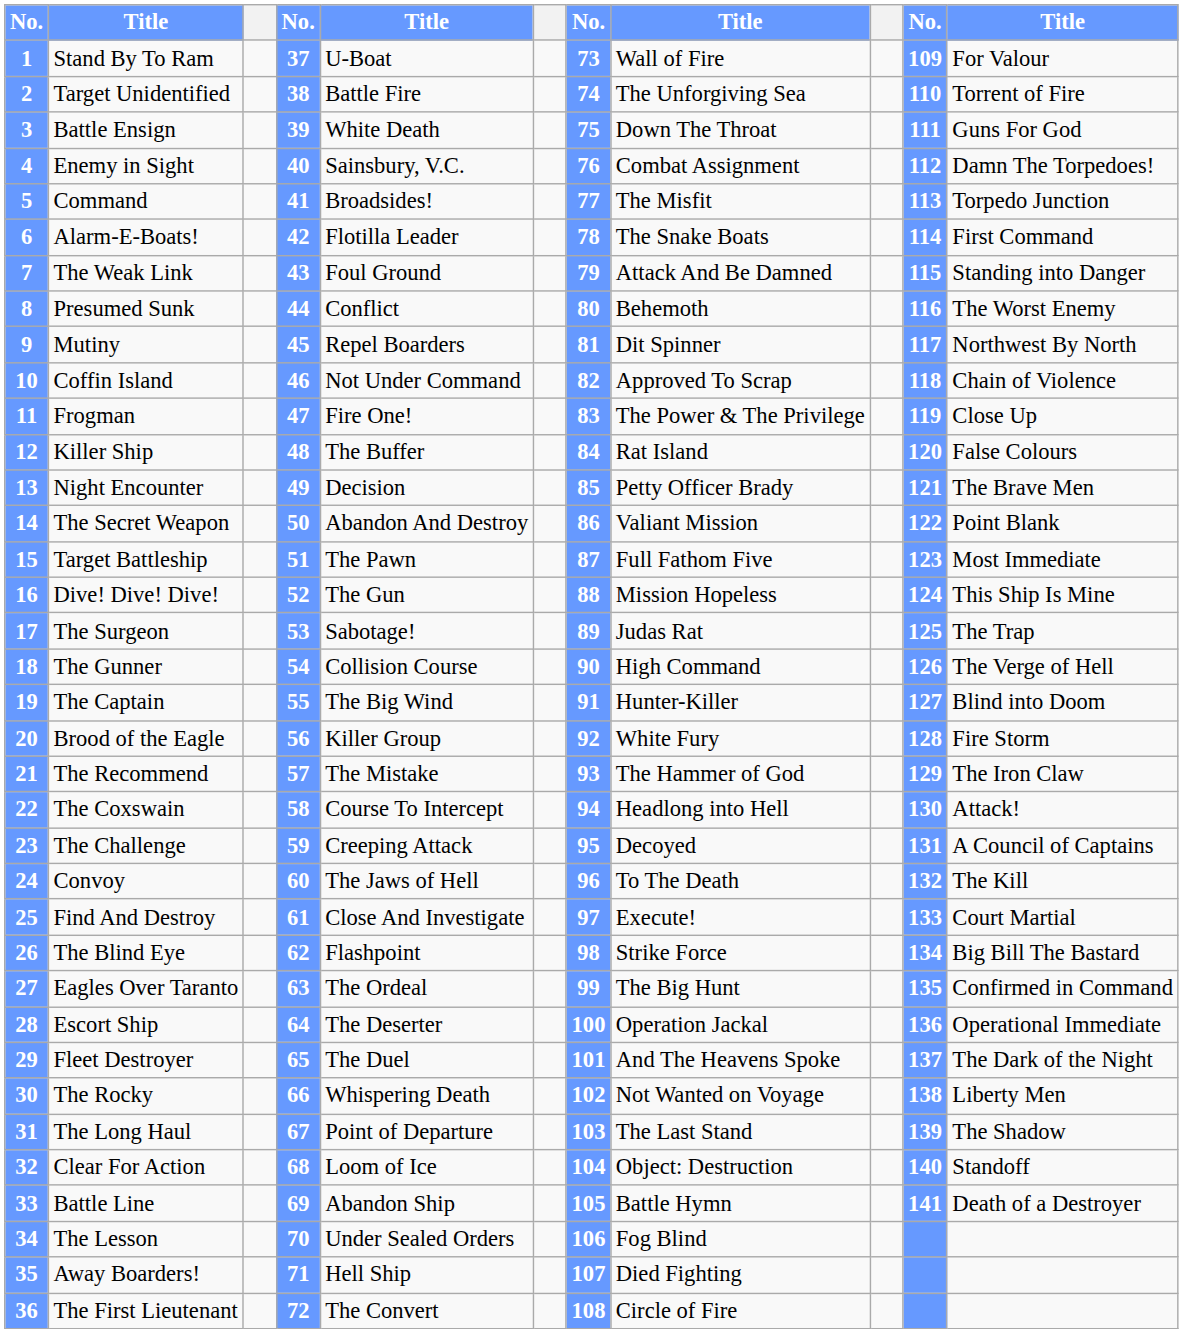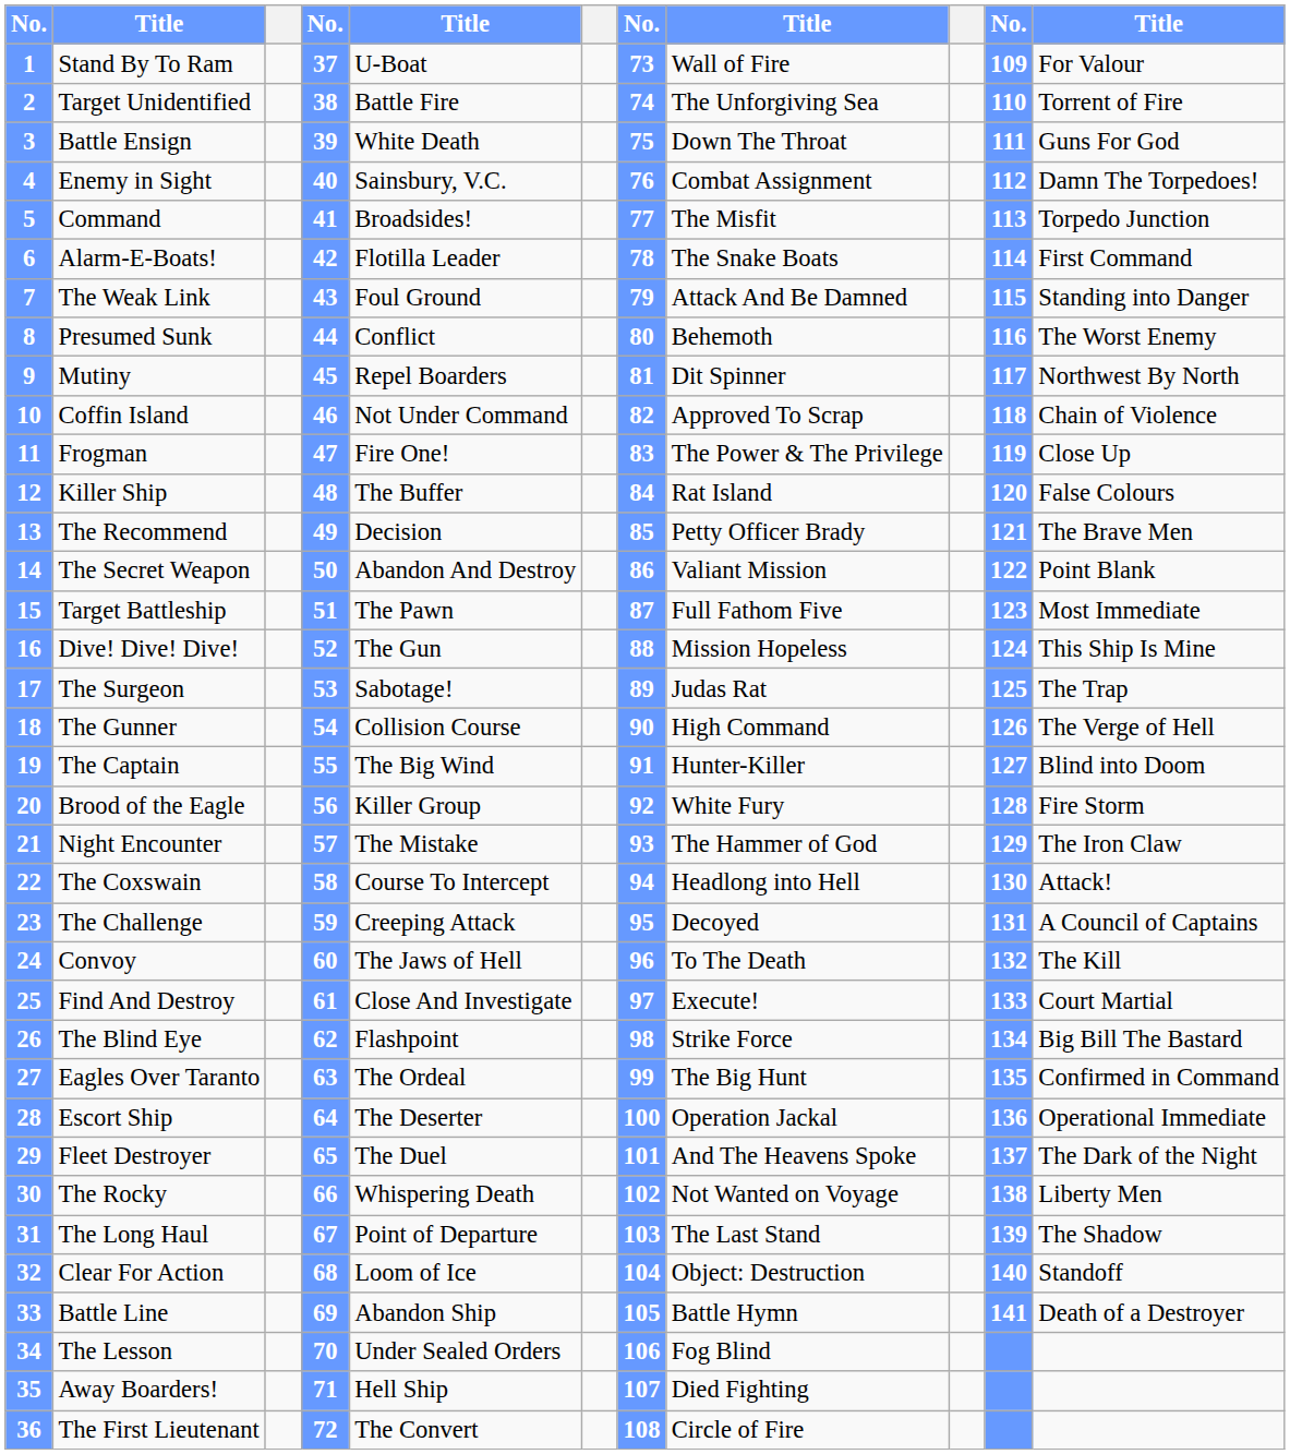 <table class="wikitable">
 <tr>
 <th style="background:#6699ff;color:white;">No.</th>
 <th style="background:#6699ff;color:white;">Title</th>
 <th>    </th>
 <th style="background:#6699ff;color:white;">No.</th>
 <th style="background:#6699ff;color:white;">Title</th>
 <th>    </th>
 <th style="background:#6699ff;color:white;">No.</th>
 <th style="background:#6699ff;color:white;">Title</th>
 <th>    </th>
 <th style="background:#6699ff;color:white;">No.</th>
 <th style="background:#6699ff;color:white;">Title</th>
 </tr>
 <tr>
 <th style="background:#6699ff;color:white;">1</th>
 <td>Stand By To Ram</td>
 <td></td>
 <th style="background:#6699ff;color:white;">37</th>
 <td>U-Boat</td>
 <td></td>
 <th style="background:#6699ff;color:white;">73</th>
 <td>Wall of Fire</td>
 <td></td>
 <th style="background:#6699ff;color:white;">109</th>
 <td>For Valour</td>
 </tr>
 <tr>
 <th style="background:#6699ff;color:white;">2</th>
 <td>Target Unidentified</td>
 <td></td>
 <th style="background:#6699ff;color:white;">38</th>
 <td>Battle Fire</td>
 <td></td>
 <th style="background:#6699ff;color:white;">74</th>
 <td>The Unforgiving Sea</td>
 <td></td>
 <th style="background:#6699ff;color:white;">110</th>
 <td>Torrent of Fire</td>
 </tr>
 <tr>
 <th style="background:#6699ff;color:white;">3</th>
 <td>Battle Ensign</td>
 <td></td>
 <th style="background:#6699ff;color:white;">39</th>
 <td>White Death</td>
 <td></td>
 <th style="background:#6699ff;color:white;">75</th>
 <td>Down The Throat</td>
 <td></td>
 <th style="background:#6699ff;color:white;">111</th>
 <td>Guns For God</td>
 </tr>
 <tr>
 <th style="background:#6699ff;color:white;">4</th>
 <td>Enemy in Sight</td>
 <td></td>
 <th style="background:#6699ff;color:white;">40</th>
 <td>Sainsbury, V.C.</td>
 <td></td>
 <th style="background:#6699ff;color:white;">76</th>
 <td>Combat Assignment</td>
 <td></td>
 <th style="background:#6699ff;color:white;">112</th>
 <td>Damn The Torpedoes!</td>
 </tr>
 <tr>
 <th style="background:#6699ff;color:white;">5</th>
 <td>Command</td>
 <td></td>
 <th style="background:#6699ff;color:white;">41</th>
 <td>Broadsides!</td>
 <td></td>
 <th style="background:#6699ff;color:white;">77</th>
 <td>The Misfit</td>
 <td></td>
 <th style="background:#6699ff;color:white;">113</th>
 <td>Torpedo Junction</td>
 </tr>
 <tr>
 <th style="background:#6699ff;color:white;">6</th>
 <td>Alarm-E-Boats!</td>
 <td></td>
 <th style="background:#6699ff;color:white;">42</th>
 <td>Flotilla Leader</td>
 <td></td>
 <th style="background:#6699ff;color:white;">78</th>
 <td>The Snake Boats</td>
 <td></td>
 <th style="background:#6699ff;color:white;">114</th>
 <td>First Command</td>
 </tr>
 <tr>
 <th style="background:#6699ff;color:white;">7</th>
 <td>The Weak Link</td>
 <td></td>
 <th style="background:#6699ff;color:white;">43</th>
 <td>Foul Ground</td>
 <td></td>
 <th style="background:#6699ff;color:white;">79</th>
 <td>Attack And Be Damned</td>
 <td></td>
 <th style="background:#6699ff;color:white;">115</th>
 <td>Standing into Danger</td>
 </tr>
 <tr>
 <th style="background:#6699ff;color:white;">8</th>
 <td>Presumed Sunk</td>
 <td></td>
 <th style="background:#6699ff;color:white;">44</th>
 <td>Conflict</td>
 <td></td>
 <th style="background:#6699ff;color:white;">80</th>
 <td>Behemoth</td>
 <td></td>
 <th style="background:#6699ff;color:white;">116</th>
 <td>The Worst Enemy</td>
 </tr>
 <tr>
 <th style="background:#6699ff;color:white;">9</th>
 <td>Mutiny</td>
 <td></td>
 <th style="background:#6699ff;color:white;">45</th>
 <td>Repel Boarders</td>
 <td></td>
 <th style="background:#6699ff;color:white;">81</th>
 <td>Dit Spinner</td>
 <td></td>
 <th style="background:#6699ff;color:white;">117</th>
 <td>Northwest By North</td>
 </tr>
 <tr>
 <th style="background:#6699ff;color:white;">10</th>
 <td>Coffin Island</td>
 <td></td>
 <th style="background:#6699ff;color:white;">46</th>
 <td>Not Under Command</td>
 <td></td>
 <th style="background:#6699ff;color:white;">82</th>
 <td>Approved To Scrap</td>
 <td></td>
 <th style="background:#6699ff;color:white;">118</th>
 <td>Chain of Violence</td>
 </tr>
 <tr>
 <th style="background:#6699ff;color:white;">11</th>
 <td>Frogman</td>
 <td></td>
 <th style="background:#6699ff;color:white;">47</th>
 <td>Fire One!</td>
 <td></td>
 <th style="background:#6699ff;color:white;">83</th>
 <td>The Power & The Privilege</td>
 <td></td>
 <th style="background:#6699ff;color:white;">119</th>
 <td>Close Up</td>
 </tr>
 <tr>
 <th style="background:#6699ff;color:white;">12</th>
 <td>Killer Ship</td>
 <td></td>
 <th style="background:#6699ff;color:white;">48</th>
 <td>The Buffer</td>
 <td></td>
 <th style="background:#6699ff;color:white;">84</th>
 <td>Rat Island</td>
 <td></td>
 <th style="background:#6699ff;color:white;">120</th>
 <td>False Colours</td>
 </tr>
 <tr>
 <th style="background:#6699ff;color:white;">13</th>
-<td>Night Encounter</td>
+<td>The Recommend</td>
 <td></td>
 <th style="background:#6699ff;color:white;">49</th>
 <td>Decision</td>
 <td></td>
 <th style="background:#6699ff;color:white;">85</th>
 <td>Petty Officer Brady</td>
 <td></td>
 <th style="background:#6699ff;color:white;">121</th>
 <td>The Brave Men</td>
 </tr>
 <tr>
 <th style="background:#6699ff;color:white;">14</th>
 <td>The Secret Weapon</td>
 <td></td>
 <th style="background:#6699ff;color:white;">50</th>
 <td>Abandon And Destroy</td>
 <td></td>
 <th style="background:#6699ff;color:white;">86</th>
 <td>Valiant Mission</td>
 <td></td>
 <th style="background:#6699ff;color:white;">122</th>
 <td>Point Blank</td>
 </tr>
 <tr>
 <th style="background:#6699ff;color:white;">15</th>
 <td>Target Battleship</td>
 <td></td>
 <th style="background:#6699ff;color:white;">51</th>
 <td>The Pawn</td>
 <td></td>
 <th style="background:#6699ff;color:white;">87</th>
 <td>Full Fathom Five</td>
 <td></td>
 <th style="background:#6699ff;color:white;">123</th>
 <td>Most Immediate</td>
 </tr>
 <tr>
 <th style="background:#6699ff;color:white;">16</th>
 <td>Dive! Dive! Dive!</td>
 <td></td>
 <th style="background:#6699ff;color:white;">52</th>
 <td>The Gun</td>
 <td></td>
 <th style="background:#6699ff;color:white;">88</th>
 <td>Mission Hopeless</td>
 <td></td>
 <th style="background:#6699ff;color:white;">124</th>
 <td>This Ship Is Mine</td>
 </tr>
 <tr>
 <th style="background:#6699ff;color:white;">17</th>
 <td>The Surgeon</td>
 <td></td>
 <th style="background:#6699ff;color:white;">53</th>
 <td>Sabotage!</td>
 <td></td>
 <th style="background:#6699ff;color:white;">89</th>
 <td>Judas Rat</td>
 <td></td>
 <th style="background:#6699ff;color:white;">125</th>
 <td>The Trap</td>
 </tr>
 <tr>
 <th style="background:#6699ff;color:white;">18</th>
 <td>The Gunner</td>
 <td></td>
 <th style="background:#6699ff;color:white;">54</th>
 <td>Collision Course</td>
 <td></td>
 <th style="background:#6699ff;color:white;">90</th>
 <td>High Command</td>
 <td></td>
 <th style="background:#6699ff;color:white;">126</th>
 <td>The Verge of Hell</td>
 </tr>
 <tr>
 <th style="background:#6699ff;color:white;">19</th>
 <td>The Captain</td>
 <td></td>
 <th style="background:#6699ff;color:white;">55</th>
 <td>The Big Wind</td>
 <td></td>
 <th style="background:#6699ff;color:white;">91</th>
 <td>Hunter-Killer</td>
 <td></td>
 <th style="background:#6699ff;color:white;">127</th>
 <td>Blind into Doom</td>
 </tr>
 <tr>
 <th style="background:#6699ff;color:white;">20</th>
 <td>Brood of the Eagle</td>
 <td></td>
 <th style="background:#6699ff;color:white;">56</th>
 <td>Killer Group</td>
 <td></td>
 <th style="background:#6699ff;color:white;">92</th>
 <td>White Fury</td>
 <td></td>
 <th style="background:#6699ff;color:white;">128</th>
 <td>Fire Storm</td>
 </tr>
 <tr>
 <th style="background:#6699ff;color:white;">21</th>
-<td>The Recommend</td>
+<td>Night Encounter</td>
 <td></td>
 <th style="background:#6699ff;color:white;">57</th>
 <td>The Mistake</td>
 <td></td>
 <th style="background:#6699ff;color:white;">93</th>
 <td>The Hammer of God</td>
 <td></td>
 <th style="background:#6699ff;color:white;">129</th>
 <td>The Iron Claw</td>
 </tr>
 <tr>
 <th style="background:#6699ff;color:white;">22</th>
 <td>The Coxswain</td>
 <td></td>
 <th style="background:#6699ff;color:white;">58</th>
 <td>Course To Intercept</td>
 <td></td>
 <th style="background:#6699ff;color:white;">94</th>
 <td>Headlong into Hell</td>
 <td></td>
 <th style="background:#6699ff;color:white;">130</th>
 <td>Attack!</td>
 </tr>
 <tr>
 <th style="background:#6699ff;color:white;">23</th>
 <td>The Challenge</td>
 <td></td>
 <th style="background:#6699ff;color:white;">59</th>
 <td>Creeping Attack</td>
 <td></td>
 <th style="background:#6699ff;color:white;">95</th>
 <td>Decoyed</td>
 <td></td>
 <th style="background:#6699ff;color:white;">131</th>
 <td>A Council of Captains</td>
 </tr>
 <tr>
 <th style="background:#6699ff;color:white;">24</th>
 <td>Convoy</td>
 <td></td>
 <th style="background:#6699ff;color:white;">60</th>
 <td>The Jaws of Hell</td>
 <td></td>
 <th style="background:#6699ff;color:white;">96</th>
 <td>To The Death</td>
 <td></td>
 <th style="background:#6699ff;color:white;">132</th>
 <td>The Kill</td>
 </tr>
 <tr>
 <th style="background:#6699ff;color:white;">25</th>
 <td>Find And Destroy</td>
 <td></td>
 <th style="background:#6699ff;color:white;">61</th>
 <td>Close And Investigate</td>
 <td></td>
 <th style="background:#6699ff;color:white;">97</th>
 <td>Execute!</td>
 <td></td>
 <th style="background:#6699ff;color:white;">133</th>
 <td>Court Martial</td>
 </tr>
 <tr>
 <th style="background:#6699ff;color:white;">26</th>
 <td>The Blind Eye</td>
 <td></td>
 <th style="background:#6699ff;color:white;">62</th>
 <td>Flashpoint</td>
 <td></td>
 <th style="background:#6699ff;color:white;">98</th>
 <td>Strike Force</td>
 <td></td>
 <th style="background:#6699ff;color:white;">134</th>
 <td>Big Bill The Bastard</td>
 </tr>
 <tr>
 <th style="background:#6699ff;color:white;">27</th>
 <td>Eagles Over Taranto</td>
 <td></td>
 <th style="background:#6699ff;color:white;">63</th>
 <td>The Ordeal</td>
 <td></td>
 <th style="background:#6699ff;color:white;">99</th>
 <td>The Big Hunt</td>
 <td></td>
 <th style="background:#6699ff;color:white;">135</th>
 <td>Confirmed in Command</td>
 </tr>
 <tr>
 <th style="background:#6699ff;color:white;">28</th>
 <td>Escort Ship</td>
 <td></td>
 <th style="background:#6699ff;color:white;">64</th>
 <td>The Deserter</td>
 <td></td>
 <th style="background:#6699ff;color:white;">100</th>
 <td>Operation Jackal</td>
 <td></td>
 <th style="background:#6699ff;color:white;">136</th>
 <td>Operational Immediate</td>
 </tr>
 <tr>
 <th style="background:#6699ff;color:white;">29</th>
 <td>Fleet Destroyer</td>
 <td></td>
 <th style="background:#6699ff;color:white;">65</th>
 <td>The Duel</td>
 <td></td>
 <th style="background:#6699ff;color:white;">101</th>
 <td>And The Heavens Spoke</td>
 <td></td>
 <th style="background:#6699ff;color:white;">137</th>
 <td>The Dark of the Night</td>
 </tr>
 <tr>
 <th style="background:#6699ff;color:white;">30</th>
 <td>The Rocky</td>
 <td></td>
 <th style="background:#6699ff;color:white;">66</th>
 <td>Whispering Death</td>
 <td></td>
 <th style="background:#6699ff;color:white;">102</th>
 <td>Not Wanted on Voyage</td>
 <td></td>
 <th style="background:#6699ff;color:white;">138</th>
 <td>Liberty Men</td>
 </tr>
 <tr>
 <th style="background:#6699ff;color:white;">31</th>
 <td>The Long Haul</td>
 <td></td>
 <th style="background:#6699ff;color:white;">67</th>
 <td>Point of Departure</td>
 <td></td>
 <th style="background:#6699ff;color:white;">103</th>
 <td>The Last Stand</td>
 <td></td>
 <th style="background:#6699ff;color:white;">139</th>
 <td>The Shadow</td>
 </tr>
 <tr>
 <th style="background:#6699ff;color:white;">32</th>
 <td>Clear For Action</td>
 <td></td>
 <th style="background:#6699ff;color:white;">68</th>
 <td>Loom of Ice</td>
 <td></td>
 <th style="background:#6699ff;color:white;">104</th>
 <td>Object: Destruction</td>
 <td></td>
 <th style="background:#6699ff;color:white;">140</th>
 <td>Standoff</td>
 </tr>
 <tr>
 <th style="background:#6699ff;color:white;">33</th>
 <td>Battle Line</td>
 <td></td>
 <th style="background:#6699ff;color:white;">69</th>
 <td>Abandon Ship</td>
 <td></td>
 <th style="background:#6699ff;color:white;">105</th>
 <td>Battle Hymn</td>
 <td></td>
 <th style="background:#6699ff;color:white;">141</th>
 <td>Death of a Destroyer</td>
 </tr>
 <tr>
 <th style="background:#6699ff;color:white;">34</th>
 <td>The Lesson</td>
 <td></td>
 <th style="background:#6699ff;color:white;">70</th>
 <td>Under Sealed Orders</td>
 <td></td>
 <th style="background:#6699ff;color:white;">106</th>
 <td>Fog Blind</td>
 <td></td>
 <th style="background:#6699ff;color:white;"></th>
 <td></td>
 </tr>
 <tr>
 <th style="background:#6699ff;color:white;">35</th>
 <td>Away Boarders!</td>
 <td></td>
 <th style="background:#6699ff;color:white;">71</th>
 <td>Hell Ship</td>
 <td></td>
 <th style="background:#6699ff;color:white;">107</th>
 <td>Died Fighting</td>
 <td></td>
 <th style="background:#6699ff;color:white;"></th>
 <td></td>
 </tr>
 <tr>
 <th style="background:#6699ff;color:white;">36</th>
 <td>The First Lieutenant</td>
 <td></td>
 <th style="background:#6699ff;color:white;">72</th>
 <td>The Convert</td>
 <td></td>
 <th style="background:#6699ff;color:white;">108</th>
 <td>Circle of Fire</td>
 <td></td>
 <th style="background:#6699ff;color:white;"></th>
 <td></td>
 </tr>
 </table>
